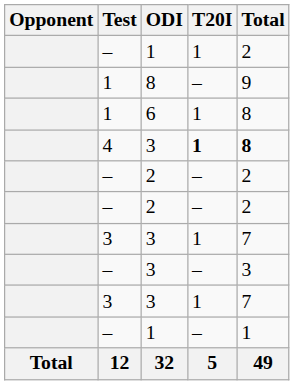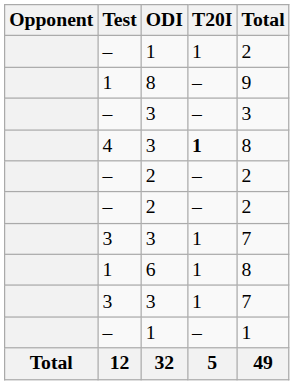 <table class="wikitable">
 <tr>
 <th>Opponent</th>
 <th>Test</th>
 <th>ODI</th>
 <th>T20I</th>
 <th>Total</th>
 </tr>
 <tr>
 <th></th>
 <td>–</td>
 <td>1</td>
 <td>1</td>
 <td>2</td>
 </tr>
 <tr>
 <th></th>
 <td>1</td>
 <td>8</td>
 <td>–</td>
 <td>9</td>
 </tr>
 <tr>
 <th></th>
-<td>1</td>
-<td>6</td>
-<td>1</td>
-<td>8</td>
+<td>–</td>
+<td>3</td>
+<td>–</td>
+<td>3</td>
 </tr>
 <tr>
 <th></th>
 <td>4</td>
 <td>3</td>
 <td><strong>1</strong></td>
-<td><strong>8</strong></td>
+<td>8</td>
 </tr>
 <tr>
 <th></th>
 <td>–</td>
 <td>2</td>
 <td>–</td>
 <td>2</td>
 </tr>
 <tr>
 <th></th>
 <td>–</td>
 <td>2</td>
 <td>–</td>
 <td>2</td>
 </tr>
 <tr>
 <th></th>
 <td>3</td>
 <td>3</td>
 <td>1</td>
 <td>7</td>
 </tr>
 <tr>
 <th></th>
-<td>–</td>
-<td>3</td>
-<td>–</td>
-<td>3</td>
+<td>1</td>
+<td>6</td>
+<td>1</td>
+<td>8</td>
 </tr>
 <tr>
 <th></th>
 <td>3</td>
 <td>3</td>
 <td>1</td>
 <td>7</td>
 </tr>
 <tr>
 <th></th>
 <td>–</td>
 <td>1</td>
 <td>–</td>
 <td>1</td>
 </tr>
 <tr>
 <th>Total</th>
 <th>12</th>
 <th>32</th>
 <th>5</th>
 <th>49</th>
 </tr>
 </table>
